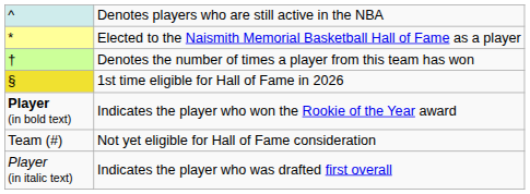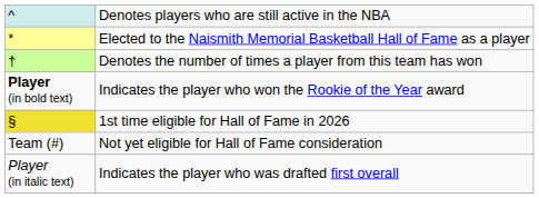 <table class="wikitable">
 <tr>
 <td style="background:#cfecec; border:1px solid #aaa; width:6em;">^</td>
 <td>Denotes players who are still active in the NBA</td>
 </tr>
 <tr>
 <td style="background:#ff9; border:1px solid #aaa; width:6em;">*</td>
 <td>Elected to the <a href='#'>Naismith Memorial Basketball Hall of Fame</a> as a player</td>
 </tr>
 <tr>
 <td style="background:#CCFF99; width:1em">†</td>
 <td>Denotes the number of times a player from this team has won</td>
 </tr>
 <tr>
+<td><strong>Player</strong><br><small>(in bold text)</small></td>
+<td>Indicates the player who won the <a href='#'>Rookie of the Year</a> award</td>
+</tr>
+<tr>
 <td style="background:#F0E130; width:1em">§</td>
 <td>1st time eligible for Hall of Fame in 2026</td>
-</tr>
-<tr>
-<td><strong>Player</strong><br><small>(in bold text)</small></td>
-<td>Indicates the player who won the <a href='#'>Rookie of the Year</a> award</td>
 </tr>
 <tr>
 <td>Team (#)</td>
 <td>Not yet eligible for Hall of Fame consideration</td>
 </tr>
 <tr>
 <td><em>Player</em><br><small>(in italic text)</small></td>
 <td>Indicates the player who was drafted <a href='#'>first overall</a></td>
 </tr>
 </table>
